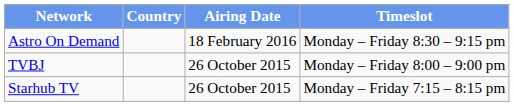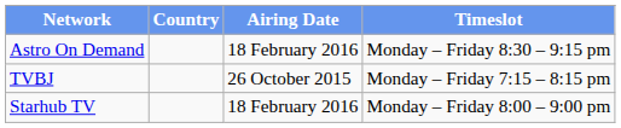 <table class="wikitable">
 <tr style="background:cornflowerblue; color:white" align="center">
 </tr>
 <tr>
 <th style="background:cornflowerblue; color:white" align="center">Network</th>
 <th style="background:cornflowerblue; color:white" align="center">Country</th>
 <th style="background:cornflowerblue; color:white" align="center">Airing Date</th>
 <th style="background:cornflowerblue; color:white" align="center">Timeslot</th>
 </tr>
 <tr>
 <td><a href='#'>Astro On Demand</a></td>
 <td></td>
 <td>18 February 2016</td>
 <td>Monday – Friday 8:30 – 9:15 pm</td>
 </tr>
 <tr>
 <td><a href='#'>TVBJ</a></td>
 <td></td>
 <td>26 October 2015</td>
-<td>Monday – Friday 8:00 – 9:00 pm</td>
+<td>Monday – Friday 7:15 – 8:15 pm</td>
 </tr>
 <tr>
 <td><a href='#'>Starhub TV</a></td>
 <td></td>
-<td>26 October 2015</td>
-<td>Monday – Friday 7:15 – 8:15 pm</td>
+<td>18 February 2016</td>
+<td>Monday – Friday 8:00 – 9:00 pm</td>
 </tr>
 </table>
